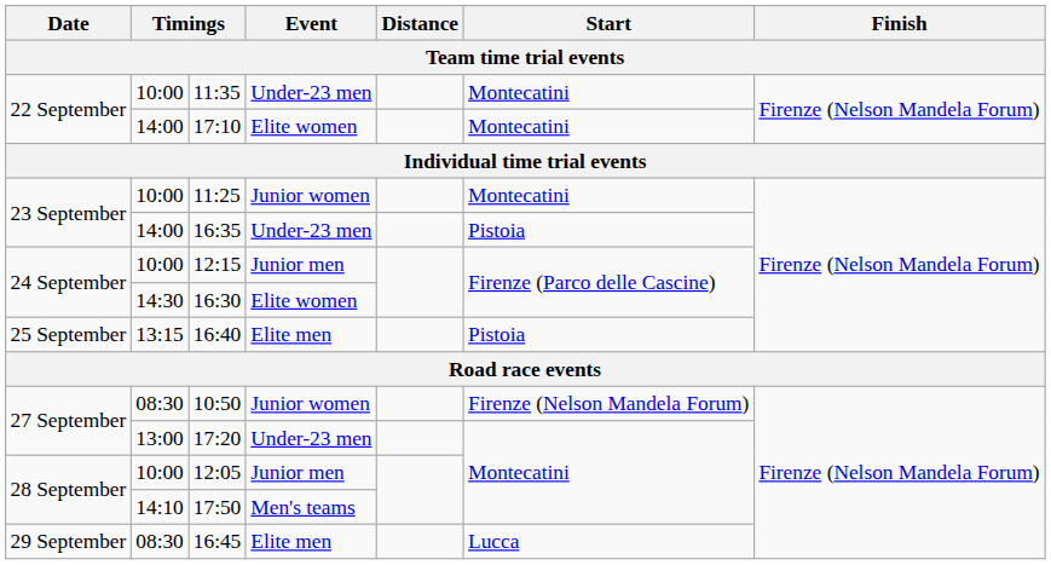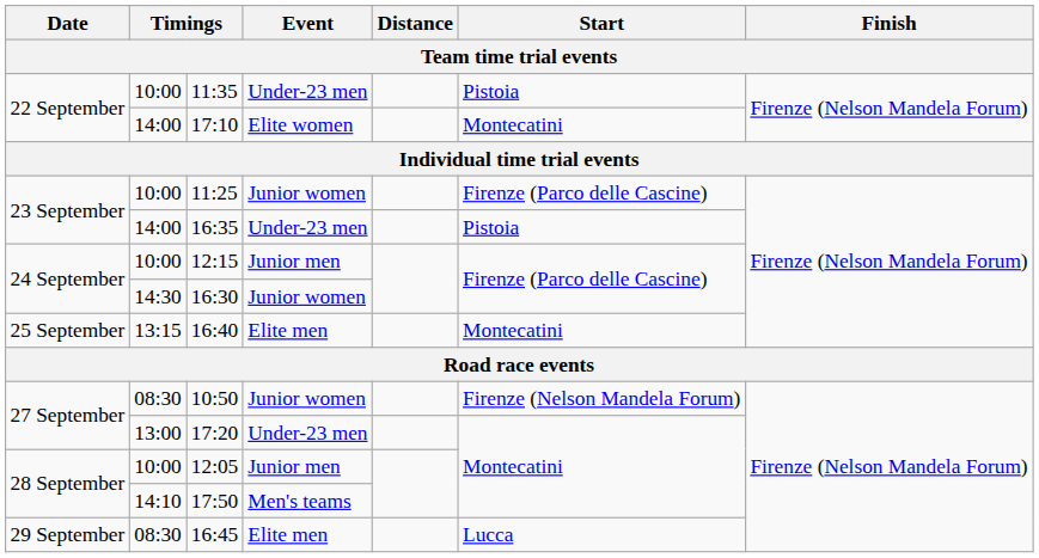 <table class="wikitable" style="font-size:95%; text-align:left;">
 <tr>
 <th>Date</th>
 <th colspan=2>Timings</th>
 <th>Event</th>
 <th>Distance</th>
 <th>Start</th>
 <th>Finish</th>
 </tr>
 <tr>
 <th colspan=7>Team time trial events</th>
 </tr>
 <tr>
 <td rowspan=2>22 September</td>
 <td>10:00</td>
 <td>11:35</td>
 <td><a href='#'>Under-23 men</a></td>
 <td></td>
-<td><a href='#'>Montecatini</a></td>
+<td><a href='#'>Pistoia</a></td>
 <td rowspan=2><a href='#'>Firenze</a> (<a href='#'>Nelson Mandela Forum</a>)</td>
 </tr>
 <tr>
 <td>14:00</td>
 <td>17:10</td>
 <td><a href='#'>Elite women</a></td>
 <td></td>
 <td><a href='#'>Montecatini</a></td>
 </tr>
 <tr>
 <th colspan=7>Individual time trial events</th>
 </tr>
 <tr>
 <td rowspan=2>23 September</td>
 <td>10:00</td>
 <td>11:25</td>
 <td><a href='#'>Junior women</a></td>
 <td></td>
-<td><a href='#'>Montecatini</a></td>
+<td><a href='#'>Firenze</a> (<a href='#'>Parco delle Cascine</a>)</td>
 <td rowspan=5><a href='#'>Firenze</a> (<a href='#'>Nelson Mandela Forum</a>)</td>
 </tr>
 <tr>
 <td>14:00</td>
 <td>16:35</td>
 <td><a href='#'>Under-23 men</a></td>
 <td></td>
 <td><a href='#'>Pistoia</a></td>
 </tr>
 <tr>
 <td rowspan=2>24 September</td>
 <td>10:00</td>
 <td>12:15</td>
 <td><a href='#'>Junior men</a></td>
 <td rowspan=2></td>
 <td rowspan=2><a href='#'>Firenze</a> (<a href='#'>Parco delle Cascine</a>)</td>
 </tr>
 <tr>
 <td>14:30</td>
 <td>16:30</td>
-<td><a href='#'>Elite women</a></td>
+<td><a href='#'>Junior women</a></td>
 </tr>
 <tr>
 <td>25 September</td>
 <td>13:15</td>
 <td>16:40</td>
 <td><a href='#'>Elite men</a></td>
 <td></td>
-<td><a href='#'>Pistoia</a></td>
+<td><a href='#'>Montecatini</a></td>
 </tr>
 <tr>
 <th colspan=7>Road race events</th>
 </tr>
 <tr>
 <td rowspan=2>27 September</td>
 <td>08:30</td>
 <td>10:50</td>
 <td><a href='#'>Junior women</a></td>
 <td></td>
 <td><a href='#'>Firenze</a> (<a href='#'>Nelson Mandela Forum</a>)</td>
 <td rowspan=5><a href='#'>Firenze</a> (<a href='#'>Nelson Mandela Forum</a>)</td>
 </tr>
 <tr>
 <td>13:00</td>
 <td>17:20</td>
 <td><a href='#'>Under-23 men</a></td>
 <td></td>
 <td rowspan=3><a href='#'>Montecatini</a></td>
 </tr>
 <tr>
 <td rowspan=2>28 September</td>
 <td>10:00</td>
 <td>12:05</td>
 <td><a href='#'>Junior men</a></td>
 <td rowspan=2></td>
 </tr>
 <tr>
 <td>14:10</td>
 <td>17:50</td>
 <td><a href='#'>Men's teams</a></td>
 </tr>
 <tr>
 <td>29 September</td>
 <td>08:30</td>
 <td>16:45</td>
 <td><a href='#'>Elite men</a></td>
 <td></td>
 <td><a href='#'>Lucca</a></td>
 </tr>
 </table>
